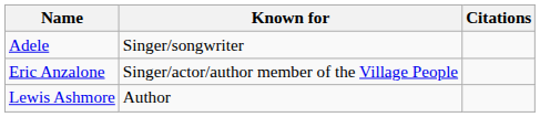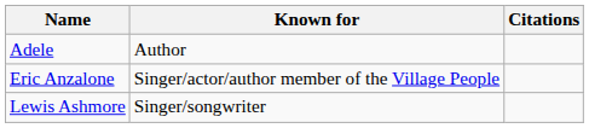 <table class="wikitable">
 <tr>
 <th>Name</th>
 <th>Known for</th>
 <th>Citations</th>
 </tr>
 <tr>
 <td><a href='#'>Adele</a></td>
-<td>Singer/songwriter</td>
+<td>Author</td>
 <td></td>
 </tr>
 <tr>
 <td><a href='#'>Eric Anzalone</a></td>
 <td>Singer/actor/author member of the <a href='#'>Village People</a></td>
 <td></td>
 </tr>
 <tr>
 <td><a href='#'>Lewis Ashmore</a></td>
-<td>Author</td>
+<td>Singer/songwriter</td>
 <td></td>
 </tr>
 </table>
